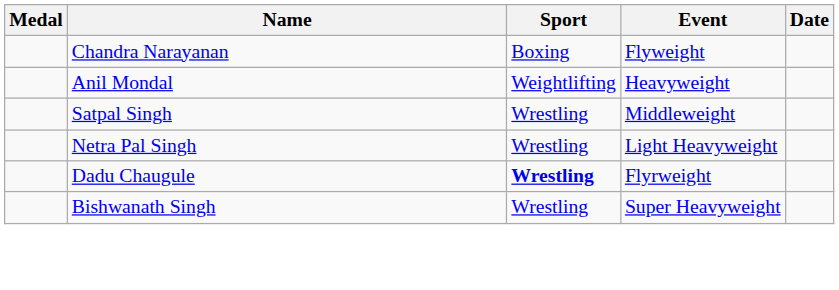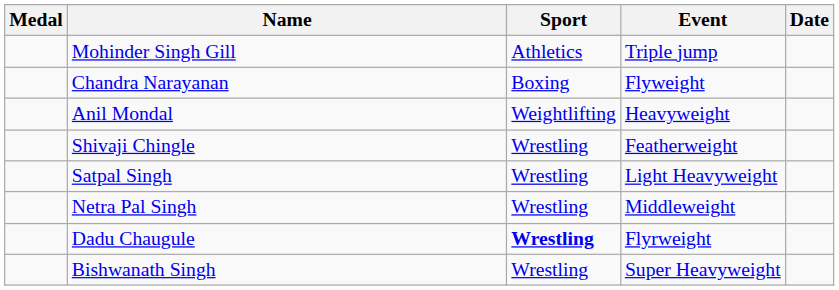 <table class="wikitable sortable">
 <tr>
 <th>Medal</th>
 <th width=350px>Name</th>
 <th>Sport</th>
 <th>Event</th>
 <th>Date</th>
+</tr>
+<tr>
+<td></td>
+<td><a href='#'>Mohinder Singh Gill</a></td>
+<td><a href='#'>Athletics</a></td>
+<td><a href='#'>Triple jump</a></td>
+<td></td>
 </tr>
 <tr>
 <td></td>
 <td><a href='#'>Chandra Narayanan</a></td>
 <td><a href='#'>Boxing</a></td>
 <td><a href='#'>Flyweight</a></td>
 <td></td>
 </tr>
 <tr>
 <td></td>
 <td><a href='#'>Anil Mondal</a></td>
 <td><a href='#'>Weightlifting</a></td>
 <td><a href='#'>Heavyweight</a></td>
 <td></td>
 </tr>
 <tr>
 <td></td>
+<td><a href='#'>Shivaji Chingle</a></td>
+<td><a href='#'>Wrestling</a></td>
+<td><a href='#'>Featherweight</a></td>
+<td></td>
+</tr>
+<tr>
+<td></td>
 <td><a href='#'>Satpal Singh</a></td>
 <td><a href='#'>Wrestling</a></td>
-<td><a href='#'>Middleweight</a></td>
+<td><a href='#'>Light Heavyweight</a></td>
 <td></td>
 </tr>
 <tr>
 <td></td>
 <td><a href='#'>Netra Pal Singh</a></td>
 <td><a href='#'>Wrestling</a></td>
-<td><a href='#'>Light Heavyweight</a></td>
+<td><a href='#'>Middleweight</a></td>
 <td></td>
 </tr>
 <tr>
 <td></td>
 <td><a href='#'>Dadu Chaugule</a></td>
 <td><strong><a href='#'>Wrestling</a></strong></td>
 <td><a href='#'>Flyrweight</a></td>
 <td></td>
 </tr>
 <tr>
 <td></td>
 <td><a href='#'>Bishwanath Singh</a></td>
 <td><a href='#'>Wrestling</a></td>
 <td><a href='#'>Super Heavyweight</a></td>
 <td></td>
 </tr>
 </table>
